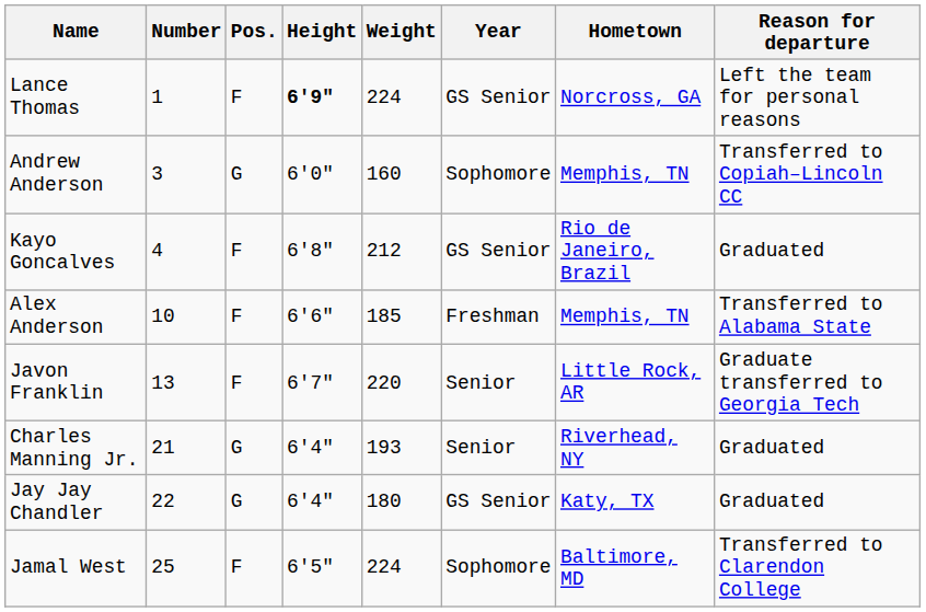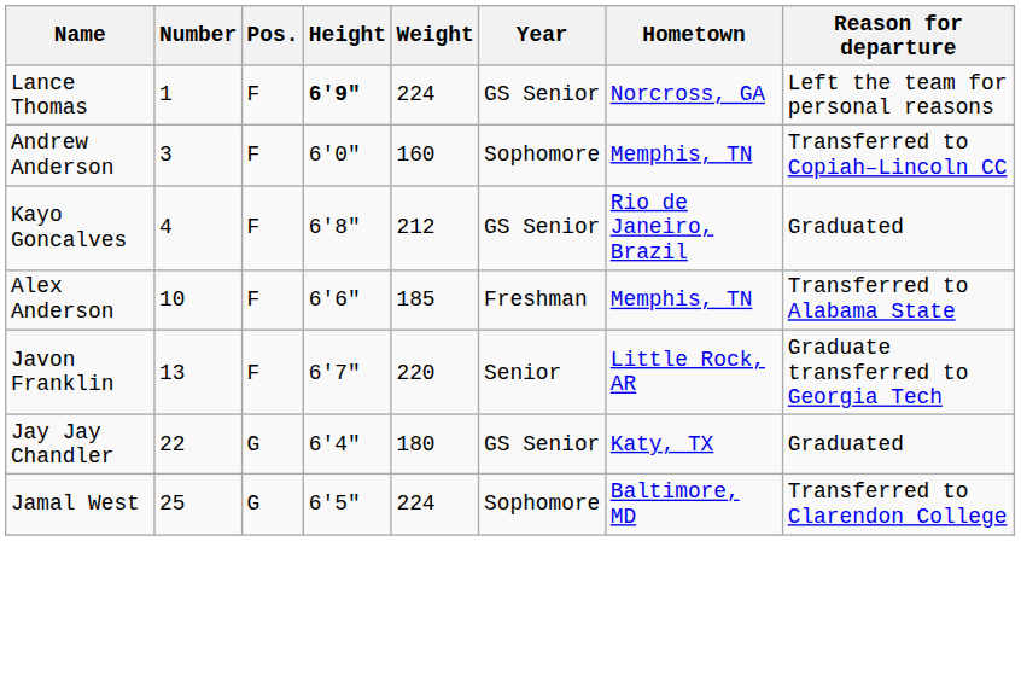 <table class="wikitable sortable" border="1">
 <tr>
 <th>Name</th>
 <th>Number</th>
 <th>Pos.</th>
 <th>Height</th>
 <th>Weight</th>
 <th>Year</th>
 <th>Hometown</th>
 <th class="unsortable">Reason for departure</th>
 </tr>
 <tr>
 <td>Lance Thomas</td>
 <td>1</td>
 <td>F</td>
 <td><strong>6'9"</strong></td>
 <td>224</td>
 <td>GS Senior</td>
 <td><a href='#'>Norcross, GA</a></td>
 <td>Left the team for personal reasons</td>
 </tr>
 <tr>
 <td>Andrew Anderson</td>
 <td>3</td>
-<td>G</td>
+<td>F</td>
 <td>6'0"</td>
 <td>160</td>
 <td>Sophomore</td>
 <td><a href='#'>Memphis, TN</a></td>
 <td>Transferred to <a href='#'>Copiah–Lincoln CC</a></td>
 </tr>
 <tr>
 <td>Kayo Goncalves</td>
 <td>4</td>
 <td>F</td>
 <td>6'8"</td>
 <td>212</td>
 <td>GS Senior</td>
 <td><a href='#'>Rio de Janeiro, Brazil</a></td>
 <td>Graduated</td>
 </tr>
 <tr>
 <td>Alex Anderson</td>
 <td>10</td>
 <td>F</td>
 <td>6'6"</td>
 <td>185</td>
 <td>Freshman</td>
 <td><a href='#'>Memphis, TN</a></td>
 <td>Transferred to <a href='#'>Alabama State</a></td>
 </tr>
 <tr>
 <td>Javon Franklin</td>
 <td>13</td>
 <td>F</td>
 <td>6'7"</td>
 <td>220</td>
 <td>Senior</td>
 <td><a href='#'>Little Rock, AR</a></td>
 <td>Graduate transferred to <a href='#'>Georgia Tech</a></td>
 </tr>
 <tr>
-<td>Charles Manning Jr.</td>
-<td>21</td>
-<td>G</td>
-<td>6'4"</td>
-<td>193</td>
-<td>Senior</td>
-<td><a href='#'>Riverhead, NY</a></td>
-<td>Graduated</td>
-</tr>
-<tr>
 <td>Jay Jay Chandler</td>
 <td>22</td>
 <td>G</td>
 <td>6'4"</td>
 <td>180</td>
 <td>GS Senior</td>
 <td><a href='#'>Katy, TX</a></td>
 <td>Graduated</td>
 </tr>
 <tr>
 <td>Jamal West</td>
 <td>25</td>
-<td>F</td>
+<td>G</td>
 <td>6'5"</td>
 <td>224</td>
 <td>Sophomore</td>
 <td><a href='#'>Baltimore, MD</a></td>
 <td>Transferred to <a href='#'>Clarendon College</a></td>
 </tr>
 </table>
